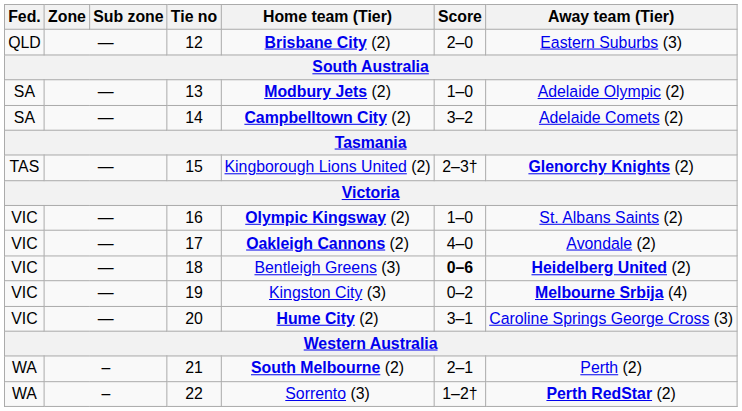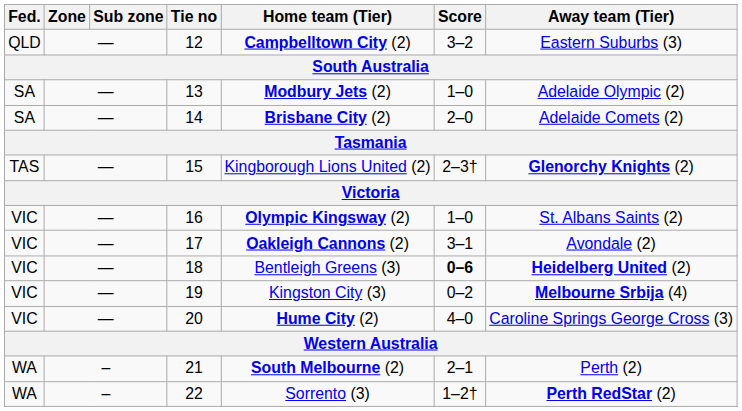 <table class="wikitable" style="text-align:center">
 <tr>
 <th>Fed.</th>
 <th>Zone</th>
 <th>Sub zone</th>
 <th>Tie no</th>
 <th>Home team (Tier)</th>
 <th>Score</th>
 <th>Away team (Tier)</th>
 </tr>
 <tr>
 <td>QLD</td>
 <td colspan=2>—</td>
 <td>12</td>
-<td><strong><a href='#'>Brisbane City</a></strong> (2)</td>
-<td>2–0</td>
+<td><strong><a href='#'>Campbelltown City</a></strong> (2)</td>
+<td>3–2</td>
 <td><a href='#'>Eastern Suburbs</a> (3)</td>
 </tr>
 <tr>
 <th colspan=7><a href='#'>South Australia</a></th>
 </tr>
 <tr>
 <td>SA</td>
 <td colspan=2>—</td>
 <td>13</td>
 <td><strong><a href='#'>Modbury Jets</a></strong> (2)</td>
 <td>1–0</td>
 <td><a href='#'>Adelaide Olympic</a> (2)</td>
 </tr>
 <tr>
 <td>SA</td>
 <td colspan=2>—</td>
 <td>14</td>
-<td><strong><a href='#'>Campbelltown City</a></strong> (2)</td>
-<td>3–2</td>
+<td><strong><a href='#'>Brisbane City</a></strong> (2)</td>
+<td>2–0</td>
 <td><a href='#'>Adelaide Comets</a> (2)</td>
 </tr>
 <tr>
 <th colspan=7><a href='#'>Tasmania</a></th>
 </tr>
 <tr>
 <td>TAS</td>
 <td colspan=2>—</td>
 <td>15</td>
 <td><a href='#'>Kingborough Lions United</a> (2)</td>
 <td>2–3†</td>
 <td><strong><a href='#'>Glenorchy Knights</a> </strong> (2)</td>
 </tr>
 <tr>
 <th colspan=7><a href='#'>Victoria</a></th>
 </tr>
 <tr>
 <td>VIC</td>
 <td colspan=2>—</td>
 <td>16</td>
 <td><strong><a href='#'>Olympic Kingsway</a></strong> (2)</td>
 <td>1–0</td>
 <td><a href='#'>St. Albans Saints</a> (2)</td>
 </tr>
 <tr>
 <td>VIC</td>
 <td colspan=2>—</td>
 <td>17</td>
 <td><strong><a href='#'>Oakleigh Cannons</a></strong> (2)</td>
-<td>4–0</td>
+<td>3–1</td>
 <td><a href='#'>Avondale</a> (2)</td>
 </tr>
 <tr>
 <td>VIC</td>
 <td colspan=2>—</td>
 <td>18</td>
 <td><a href='#'>Bentleigh Greens</a> (3)</td>
 <td><strong>0–6</strong></td>
 <td><strong><a href='#'>Heidelberg United</a></strong> (2)</td>
 </tr>
 <tr>
 <td>VIC</td>
 <td colspan=2>—</td>
 <td>19</td>
 <td><a href='#'>Kingston City</a> (3)</td>
 <td>0–2</td>
 <td><strong><a href='#'>Melbourne Srbija</a></strong> (4)</td>
 </tr>
 <tr>
 <td>VIC</td>
 <td colspan=2>—</td>
 <td>20</td>
 <td><strong><a href='#'>Hume City</a></strong> (2)</td>
-<td>3–1</td>
+<td>4–0</td>
 <td><a href='#'>Caroline Springs George Cross</a> (3)</td>
 </tr>
 <tr>
 <th colspan=7><a href='#'>Western Australia</a></th>
 </tr>
 <tr>
 <td>WA</td>
 <td colspan=2>–</td>
 <td>21</td>
 <td><strong><a href='#'>South Melbourne</a></strong> (2)</td>
 <td>2–1</td>
 <td><a href='#'>Perth</a> (2)</td>
 </tr>
 <tr>
 <td>WA</td>
 <td colspan=2>–</td>
 <td>22</td>
 <td><a href='#'>Sorrento</a> (3)</td>
 <td>1–2†</td>
 <td><strong><a href='#'>Perth RedStar</a></strong> (2)</td>
 </tr>
 </table>
